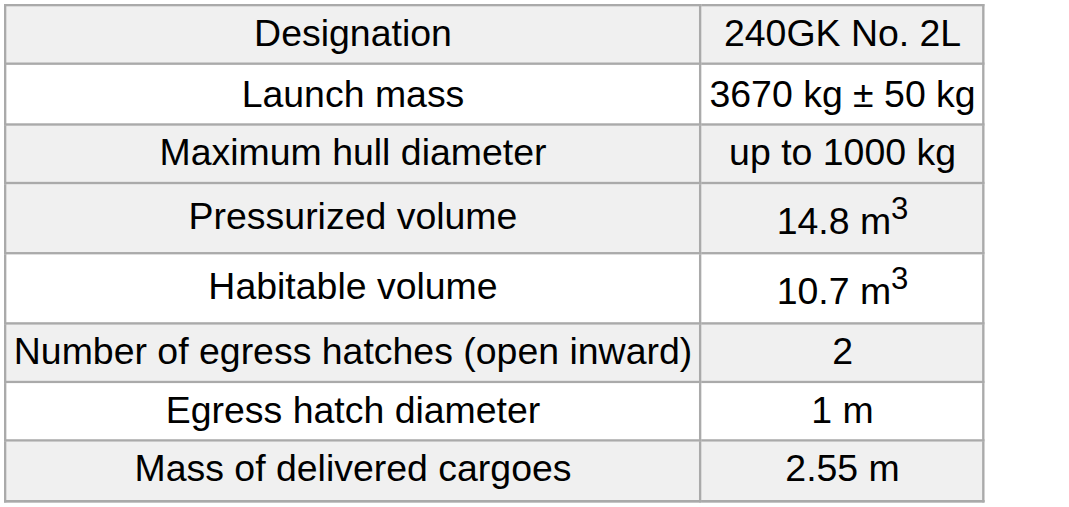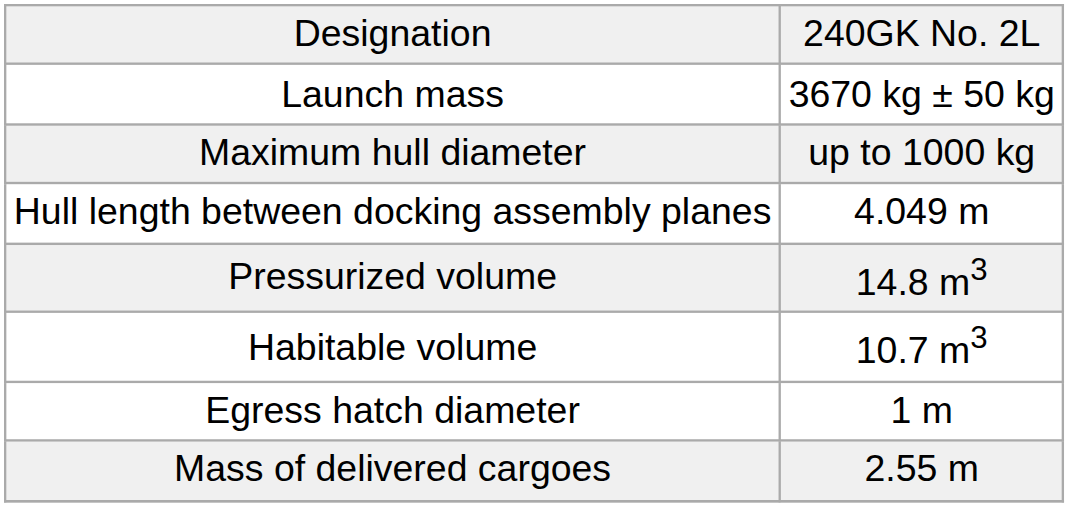 <table class="wikitable" style="text-align:center; font-size:100%">
 <tr>
 <td align=center style="background:#f0f0f0;">Designation</td>
 <td align=center style="background:#f0f0f0;">240GK No. 2L</td>
 </tr>
 <tr>
 <td align=center style="background:#ffffff;">Launch mass</td>
 <td align=center style="background:#ffffff;">3670 kg ± 50 kg</td>
 </tr>
 <tr>
 <td align=center style="background:#f0f0f0;">Maximum hull diameter</td>
 <td align=center style="background:#f0f0f0;">up to 1000 kg</td>
 </tr>
 <tr>
+<td align=center style="background:#ffffff;">Hull length between docking assembly planes</td>
+<td align=center style="background:#ffffff;">4.049 m</td>
+</tr>
+<tr>
 <td align=center style="background:#f0f0f0;">Pressurized volume</td>
 <td align=center style="background:#f0f0f0;">14.8 m<sup>3</sup></td>
 </tr>
 <tr>
 <td align=center style="background:#ffffff;">Habitable volume</td>
 <td align=center style="background:#ffffff;">10.7 m<sup>3</sup></td>
-</tr>
-<tr>
-<td align=center style="background:#f0f0f0;">Number of egress hatches (open inward)</td>
-<td align=center style="background:#f0f0f0;">2</td>
 </tr>
 <tr>
 <td align=center style="background:#ffffff;">Egress hatch diameter</td>
 <td align=center style="background:#ffffff;">1 m</td>
 </tr>
 <tr>
 <td align=center style="background:#f0f0f0;">Mass of delivered cargoes</td>
 <td align=center style="background:#f0f0f0;">2.55 m</td>
 </tr>
 <tr>
 </tr>
 </table>
